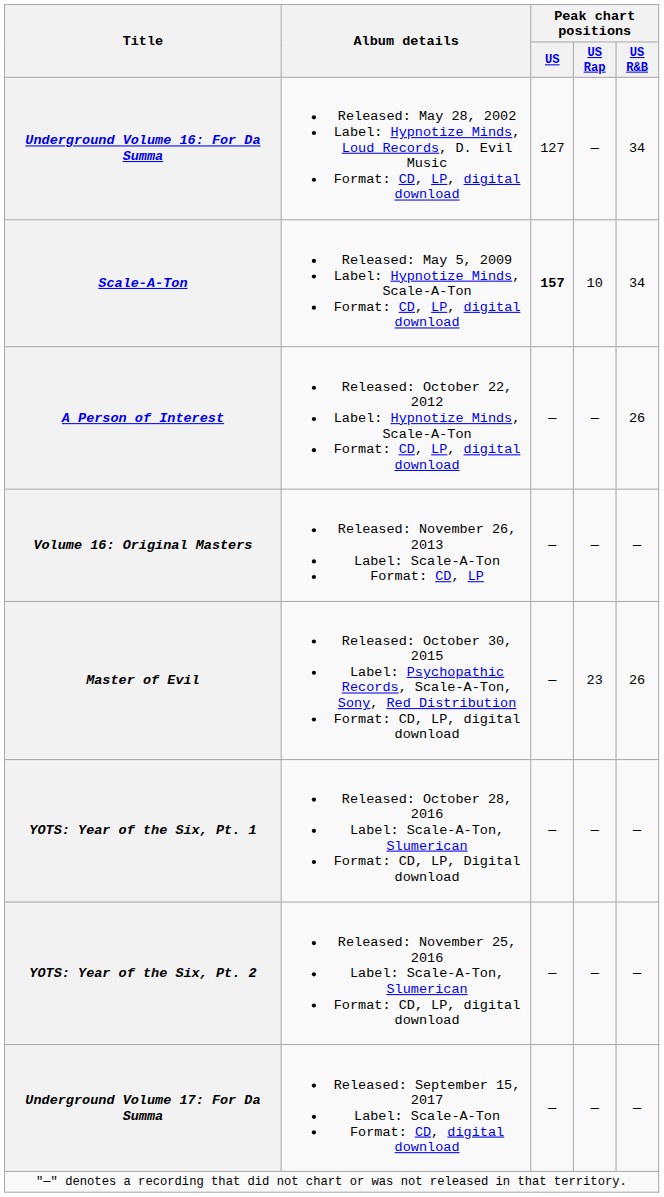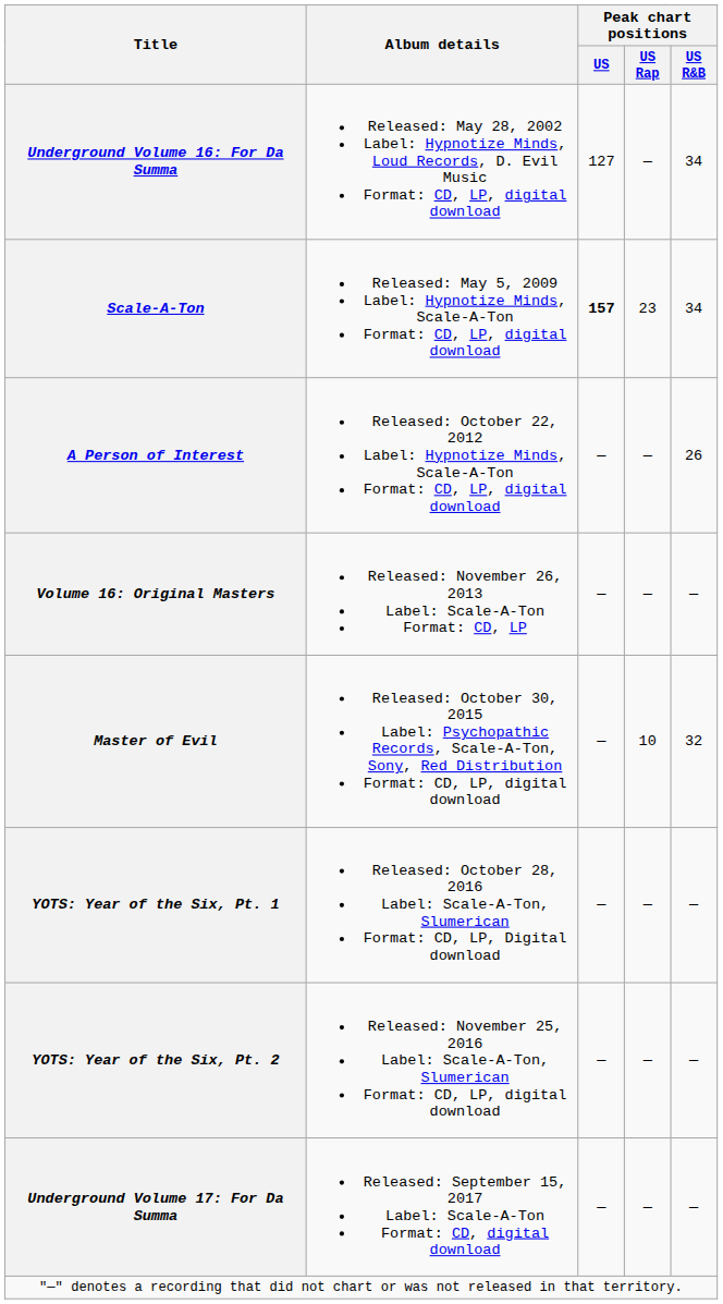 <table class="wikitable plainrowheaders" style="text-align:center;">
 <tr>
 <th scope="col" rowspan="2" style="width:20em;">Title</th>
 <th scope="col" rowspan="2" style="width:18em;">Album details</th>
 <th colspan="3" scope="col">Peak chart positions</th>
 </tr>
 <tr>
 <th scope="col" style="width:3em;font-size:90%;"><a href='#'>US</a><br></th>
 <th scope="col" style="width:3em;font-size:90%;"><a href='#'>US<br>Rap</a><br></th>
 <th scope="col" style="width:3em;font-size:90%;"><a href='#'>US<br>R&B</a><br></th>
 </tr>
 <tr>
 <th scope="row"><em><a href='#'>Underground Volume 16: For Da Summa</a></em></th>
 <td><br><ul><li>Released: May 28, 2002</li><li>Label: <a href='#'>Hypnotize Minds</a>, <a href='#'>Loud Records</a>, D. Evil Music</li><li>Format: <a href='#'>CD</a>, <a href='#'>LP</a>, <a href='#'>digital download</a></li></ul></td>
 <td>127</td>
 <td>—</td>
 <td>34</td>
 </tr>
 <tr>
 <th scope="row"><em><a href='#'>Scale-A-Ton</a></em></th>
 <td><br><ul><li>Released: May 5, 2009</li><li>Label: <a href='#'>Hypnotize Minds</a>, Scale-A-Ton</li><li>Format: <a href='#'>CD</a>, <a href='#'>LP</a>, <a href='#'>digital download</a></li></ul></td>
 <td><strong>157</strong></td>
-<td>10</td>
+<td>23</td>
 <td>34</td>
 </tr>
 <tr>
 <th scope="row"><em><a href='#'>A Person of Interest</a></em></th>
 <td><br><ul><li>Released: October 22, 2012</li><li>Label: <a href='#'>Hypnotize Minds</a>, Scale-A-Ton</li><li>Format: <a href='#'>CD</a>, <a href='#'>LP</a>, <a href='#'>digital download</a></li></ul></td>
 <td>—</td>
 <td>—</td>
 <td>26</td>
 </tr>
 <tr>
 <th scope="row"><em>Volume 16: Original Masters</em></th>
 <td><br><ul><li>Released: November 26, 2013</li><li>Label: Scale-A-Ton</li><li>Format: <a href='#'>CD</a>, <a href='#'>LP</a></li></ul></td>
 <td>—</td>
 <td>—</td>
 <td>—</td>
 </tr>
 <tr>
 <th scope="row"><em>Master of Evil</em></th>
 <td><br><ul><li>Released: October 30, 2015</li><li>Label: <a href='#'>Psychopathic Records</a>, Scale-A-Ton, <a href='#'>Sony</a>, <a href='#'>Red Distribution</a></li><li>Format: CD, LP, digital download</li></ul></td>
 <td>—</td>
-<td>23</td>
-<td>26</td>
+<td>10</td>
+<td>32</td>
 </tr>
 <tr>
 <th scope="row"><em>YOTS: Year of the Six, Pt. 1</em></th>
 <td><br><ul><li>Released: October 28, 2016</li><li>Label: Scale-A-Ton, <a href='#'>Slumerican</a></li><li>Format: CD, LP, Digital download</li></ul></td>
 <td>—</td>
 <td>—</td>
 <td>—</td>
 </tr>
 <tr>
 <th scope="row"><em>YOTS: Year of the Six, Pt. 2</em></th>
 <td><br><ul><li>Released: November 25, 2016</li><li>Label: Scale-A-Ton, <a href='#'>Slumerican</a></li><li>Format: CD, LP, digital download</li></ul></td>
 <td>—</td>
 <td>—</td>
 <td>—</td>
 </tr>
 <tr>
 <th scope="row"><em>Underground Volume 17: For Da Summa</em></th>
 <td><br><ul><li>Released: September 15, 2017</li><li>Label: Scale-A-Ton</li><li>Format: <a href='#'>CD</a>, <a href='#'>digital download</a></li></ul></td>
 <td>—</td>
 <td>—</td>
 <td>—</td>
 </tr>
 <tr>
 <td colspan="13" style="font-size:90%">"—" denotes a recording that did not chart or was not released in that territory.</td>
 </tr>
 </table>
